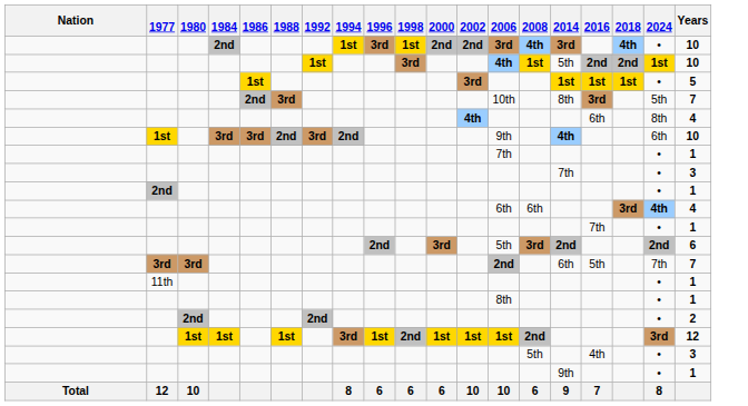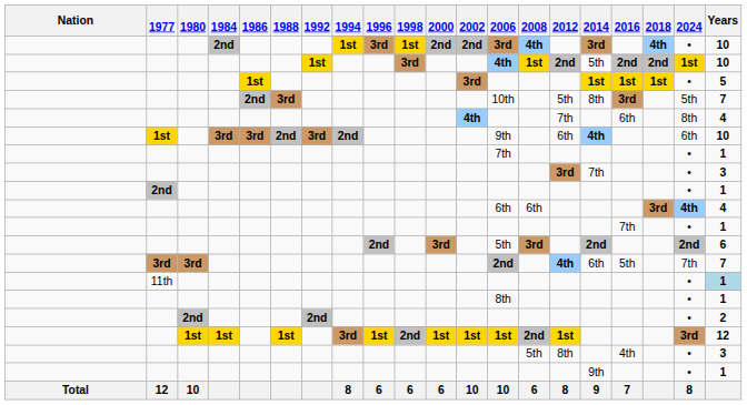 <table class="wikitable" style="text-align:center; font-size:90%">
 <tr>
 <th width=170>Nation</th>
 <th><br><a href='#'>1977</a></th>
 <th><br><a href='#'>1980</a></th>
 <th><br><a href='#'>1984</a></th>
 <th><br><a href='#'>1986</a></th>
 <th><br><a href='#'>1988</a></th>
 <th><br><a href='#'>1992</a></th>
 <th><br><a href='#'>1994</a></th>
 <th><br><a href='#'>1996</a></th>
 <th><br><a href='#'>1998</a></th>
 <th><br><a href='#'>2000</a></th>
 <th><br><a href='#'>2002</a></th>
 <th><br><a href='#'>2006</a></th>
 <th><br><a href='#'>2008</a></th>
+<th><br><a href='#'>2012</a></th>
 <th><br><a href='#'>2014</a></th>
 <th><br><a href='#'>2016</a></th>
 <th><br><a href='#'>2018</a></th>
 <th><br><a href='#'>2024</a></th>
 <th>Years</th>
 </tr>
 <tr>
 <td align=left></td>
 <td></td>
 <td></td>
 <td bgcolor=silver><strong>2nd</strong></td>
 <td></td>
 <td></td>
 <td></td>
 <td bgcolor=gold><strong>1st</strong></td>
 <td bgcolor=#cc9966><strong>3rd</strong></td>
 <td bgcolor=gold><strong>1st</strong></td>
 <td bgcolor=silver><strong>2nd</strong></td>
 <td bgcolor=silver><strong>2nd</strong></td>
 <td bgcolor=#cc9966><strong>3rd</strong></td>
 <td bgcolor=#9acdff><strong>4th</strong></td>
+<td></td>
 <td bgcolor=#cc9966><strong>3rd</strong></td>
 <td></td>
 <td bgcolor=#9acdff><strong>4th</strong></td>
 <td>•</td>
 <td><strong>10</strong></td>
 </tr>
 <tr>
 <td align=left></td>
 <td></td>
 <td></td>
 <td></td>
 <td></td>
 <td></td>
 <td bgcolor=gold><strong>1st</strong></td>
 <td></td>
 <td></td>
 <td bgcolor=#cc9966><strong>3rd</strong></td>
 <td></td>
 <td></td>
 <td bgcolor=#9acdff><strong>4th</strong></td>
 <td bgcolor=gold><strong>1st</strong></td>
+<td bgcolor=silver><strong>2nd</strong></td>
 <td>5th</td>
 <td bgcolor=silver><strong>2nd</strong></td>
 <td bgcolor=silver><strong>2nd</strong></td>
 <td bgcolor=gold><strong>1st</strong></td>
 <td><strong>10</strong></td>
 </tr>
 <tr>
 <td align=left></td>
 <td></td>
 <td></td>
 <td></td>
 <td bgcolor=gold><strong>1st</strong></td>
 <td></td>
 <td></td>
 <td></td>
 <td></td>
 <td></td>
 <td></td>
 <td bgcolor=#cc9966><strong>3rd</strong></td>
+<td></td>
 <td></td>
 <td></td>
 <td bgcolor=gold><strong>1st</strong></td>
 <td bgcolor=gold><strong>1st</strong></td>
 <td bgcolor=gold><strong>1st</strong></td>
 <td>•</td>
 <td><strong>5</strong></td>
 </tr>
 <tr>
 <td align=left></td>
 <td></td>
 <td></td>
 <td></td>
 <td bgcolor=silver><strong>2nd</strong></td>
 <td bgcolor=#cc9966><strong>3rd</strong></td>
 <td></td>
 <td></td>
 <td></td>
 <td></td>
 <td></td>
 <td></td>
 <td>10th</td>
 <td></td>
+<td>5th</td>
 <td>8th</td>
 <td bgcolor=#cc9966><strong>3rd</strong></td>
 <td></td>
 <td>5th</td>
 <td><strong>7</strong></td>
 </tr>
 <tr>
 <td align=left></td>
 <td></td>
 <td></td>
 <td></td>
 <td></td>
 <td></td>
 <td></td>
 <td></td>
 <td></td>
 <td></td>
 <td></td>
 <td bgcolor=#9acdff><strong>4th</strong></td>
 <td></td>
 <td></td>
+<td>7th</td>
 <td></td>
 <td>6th</td>
 <td></td>
 <td>8th</td>
 <td><strong>4</strong></td>
 </tr>
 <tr>
 <td align=left></td>
 <td bgcolor=gold><strong>1st</strong></td>
 <td></td>
 <td bgcolor=#cc9966><strong>3rd</strong></td>
 <td bgcolor=#cc9966><strong>3rd</strong></td>
 <td bgcolor=silver><strong>2nd</strong></td>
 <td bgcolor=#cc9966><strong>3rd</strong></td>
 <td bgcolor=silver><strong>2nd</strong></td>
 <td></td>
 <td></td>
 <td></td>
 <td></td>
 <td>9th</td>
 <td></td>
+<td>6th</td>
 <td bgcolor=#9acdff><strong>4th</strong></td>
 <td></td>
 <td></td>
 <td>6th</td>
 <td><strong>10</strong></td>
 </tr>
 <tr>
 <td align=left></td>
 <td></td>
 <td></td>
 <td></td>
 <td></td>
 <td></td>
 <td></td>
 <td></td>
 <td></td>
 <td></td>
 <td></td>
 <td></td>
 <td>7th</td>
 <td></td>
 <td></td>
 <td></td>
 <td></td>
+<td></td>
 <td>•</td>
 <td><strong>1</strong></td>
 </tr>
 <tr>
 <td align=left></td>
 <td></td>
 <td></td>
 <td></td>
 <td></td>
 <td></td>
 <td></td>
 <td></td>
 <td></td>
 <td></td>
 <td></td>
 <td></td>
 <td></td>
 <td></td>
+<td bgcolor=#cc9966><strong>3rd</strong></td>
 <td>7th</td>
 <td></td>
 <td></td>
 <td>•</td>
 <td><strong>3</strong></td>
 </tr>
 <tr>
 <td align=left></td>
 <td bgcolor=silver><strong>2nd</strong></td>
+<td></td>
 <td></td>
 <td></td>
 <td></td>
 <td></td>
 <td></td>
 <td></td>
 <td></td>
 <td></td>
 <td></td>
 <td></td>
 <td></td>
 <td></td>
 <td></td>
 <td></td>
 <td></td>
 <td>•</td>
 <td><strong>1</strong></td>
 </tr>
 <tr>
 <td align=left></td>
 <td></td>
 <td></td>
 <td></td>
 <td></td>
 <td></td>
 <td></td>
 <td></td>
 <td></td>
 <td></td>
 <td></td>
 <td></td>
 <td>6th</td>
 <td>6th</td>
 <td></td>
 <td></td>
+<td></td>
 <td bgcolor=#cc9966><strong>3rd</strong></td>
 <td bgcolor=#9acdff><strong>4th</strong></td>
 <td><strong>4</strong></td>
 </tr>
 <tr>
 <td align=left></td>
+<td></td>
 <td></td>
 <td></td>
 <td></td>
 <td></td>
 <td></td>
 <td></td>
 <td></td>
 <td></td>
 <td></td>
 <td></td>
 <td></td>
 <td></td>
 <td></td>
 <td></td>
 <td>7th</td>
 <td></td>
 <td>•</td>
 <td><strong>1</strong></td>
 </tr>
 <tr>
 <td align=left></td>
 <td></td>
 <td></td>
 <td></td>
 <td></td>
 <td></td>
 <td></td>
 <td></td>
 <td bgcolor=silver><strong>2nd</strong></td>
 <td></td>
 <td bgcolor=#cc9966><strong>3rd</strong></td>
 <td></td>
 <td>5th</td>
 <td bgcolor=#cc9966><strong>3rd</strong></td>
+<td></td>
 <td bgcolor=silver><strong>2nd</strong></td>
 <td></td>
 <td></td>
 <td bgcolor=silver><strong>2nd</strong></td>
 <td><strong>6</strong></td>
 </tr>
 <tr>
 <td align=left></td>
 <td bgcolor=#cc9966><strong>3rd</strong></td>
 <td bgcolor=#cc9966><strong>3rd</strong></td>
 <td></td>
 <td></td>
 <td></td>
 <td></td>
 <td></td>
 <td></td>
 <td></td>
 <td></td>
 <td></td>
 <td bgcolor=silver><strong>2nd</strong></td>
 <td></td>
+<td bgcolor=#9acdff><strong>4th</strong></td>
 <td>6th</td>
 <td>5th</td>
 <td></td>
 <td>7th</td>
 <td><strong>7</strong></td>
 </tr>
 <tr>
 <td align=left></td>
 <td>11th</td>
 <td></td>
 <td></td>
 <td></td>
 <td></td>
 <td></td>
 <td></td>
 <td></td>
 <td></td>
 <td></td>
 <td></td>
 <td></td>
 <td></td>
 <td></td>
 <td></td>
 <td></td>
+<td></td>
 <td>•</td>
-<td><strong>1</strong></td>
+<td style="background: lightblue;"><strong>1</strong></td>
 </tr>
 <tr>
 <td align=left></td>
 <td></td>
 <td></td>
 <td></td>
 <td></td>
 <td></td>
 <td></td>
 <td></td>
 <td></td>
 <td></td>
 <td></td>
 <td></td>
 <td>8th</td>
 <td></td>
 <td></td>
 <td></td>
 <td></td>
+<td></td>
 <td>•</td>
 <td><strong>1</strong></td>
 </tr>
 <tr>
 <td align=left></td>
 <td></td>
 <td bgcolor=silver><strong>2nd</strong></td>
 <td></td>
 <td></td>
 <td></td>
 <td bgcolor=silver><strong>2nd</strong></td>
+<td></td>
 <td></td>
 <td></td>
 <td></td>
 <td></td>
 <td></td>
 <td></td>
 <td></td>
 <td></td>
 <td></td>
 <td></td>
 <td>•</td>
 <td><strong>2</strong></td>
 </tr>
 <tr>
 <td align=left></td>
 <td></td>
 <td bgcolor=gold><strong>1st</strong></td>
 <td bgcolor=gold><strong>1st</strong></td>
 <td></td>
 <td bgcolor=gold><strong>1st</strong></td>
 <td></td>
 <td bgcolor=#cc9966><strong>3rd</strong></td>
 <td bgcolor=gold><strong>1st</strong></td>
 <td bgcolor=silver><strong>2nd</strong></td>
 <td bgcolor=gold><strong>1st</strong></td>
 <td bgcolor=gold><strong>1st</strong></td>
 <td bgcolor=gold><strong>1st</strong></td>
 <td bgcolor=silver><strong>2nd</strong></td>
+<td bgcolor=gold><strong>1st</strong></td>
 <td></td>
 <td></td>
 <td></td>
 <td bgcolor=#cc9966><strong>3rd</strong></td>
 <td><strong>12</strong></td>
 </tr>
 <tr>
 <td align=left></td>
 <td></td>
 <td></td>
 <td></td>
 <td></td>
 <td></td>
 <td></td>
 <td></td>
 <td></td>
 <td></td>
 <td></td>
 <td></td>
 <td></td>
 <td>5th</td>
+<td>8th</td>
 <td></td>
 <td>4th</td>
 <td></td>
 <td>•</td>
 <td><strong>3</strong></td>
 </tr>
 <tr>
 <td align=left></td>
+<td></td>
 <td></td>
 <td></td>
 <td></td>
 <td></td>
 <td></td>
 <td></td>
 <td></td>
 <td></td>
 <td></td>
 <td></td>
 <td></td>
 <td></td>
 <td></td>
 <td>9th</td>
 <td></td>
 <td></td>
 <td>•</td>
 <td><strong>1</strong></td>
 </tr>
 <tr>
 <th>Total</th>
 <th>12</th>
 <th>10</th>
 <th></th>
 <th></th>
 <th></th>
 <th></th>
 <th>8</th>
 <th>6</th>
 <th>6</th>
 <th>6</th>
 <th>10</th>
 <th>10</th>
 <th>6</th>
+<th>8</th>
 <th>9</th>
 <th>7</th>
 <th></th>
 <th>8</th>
 <th></th>
 </tr>
 </table>
